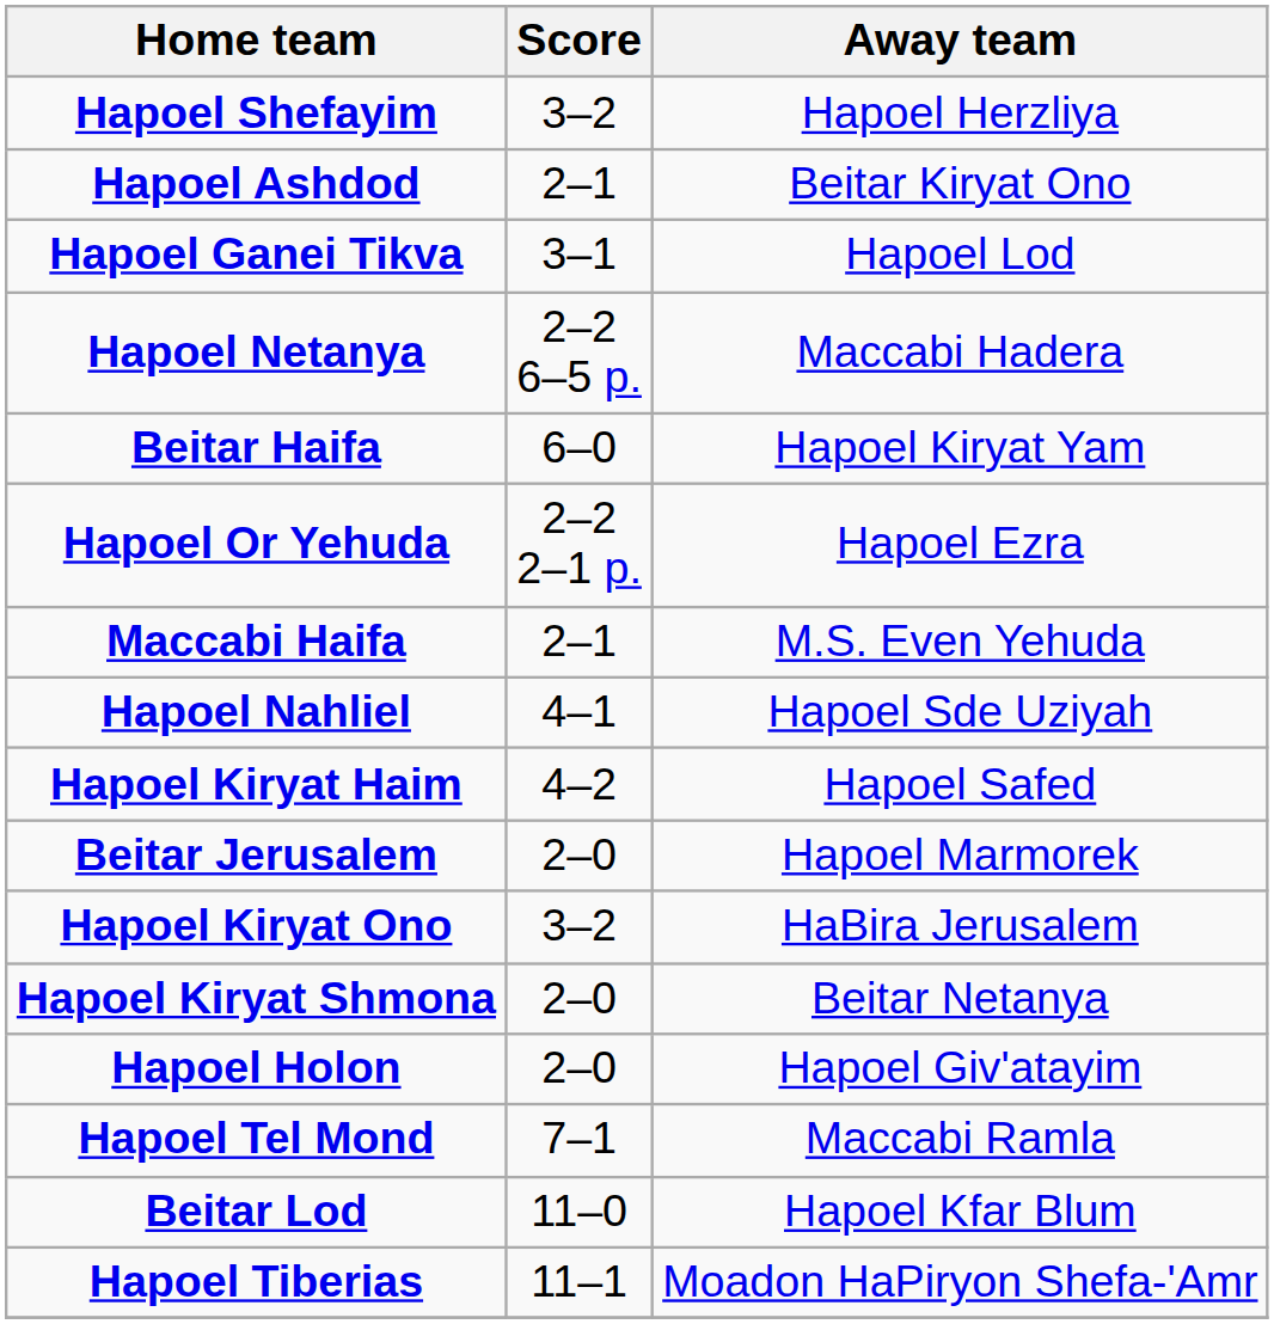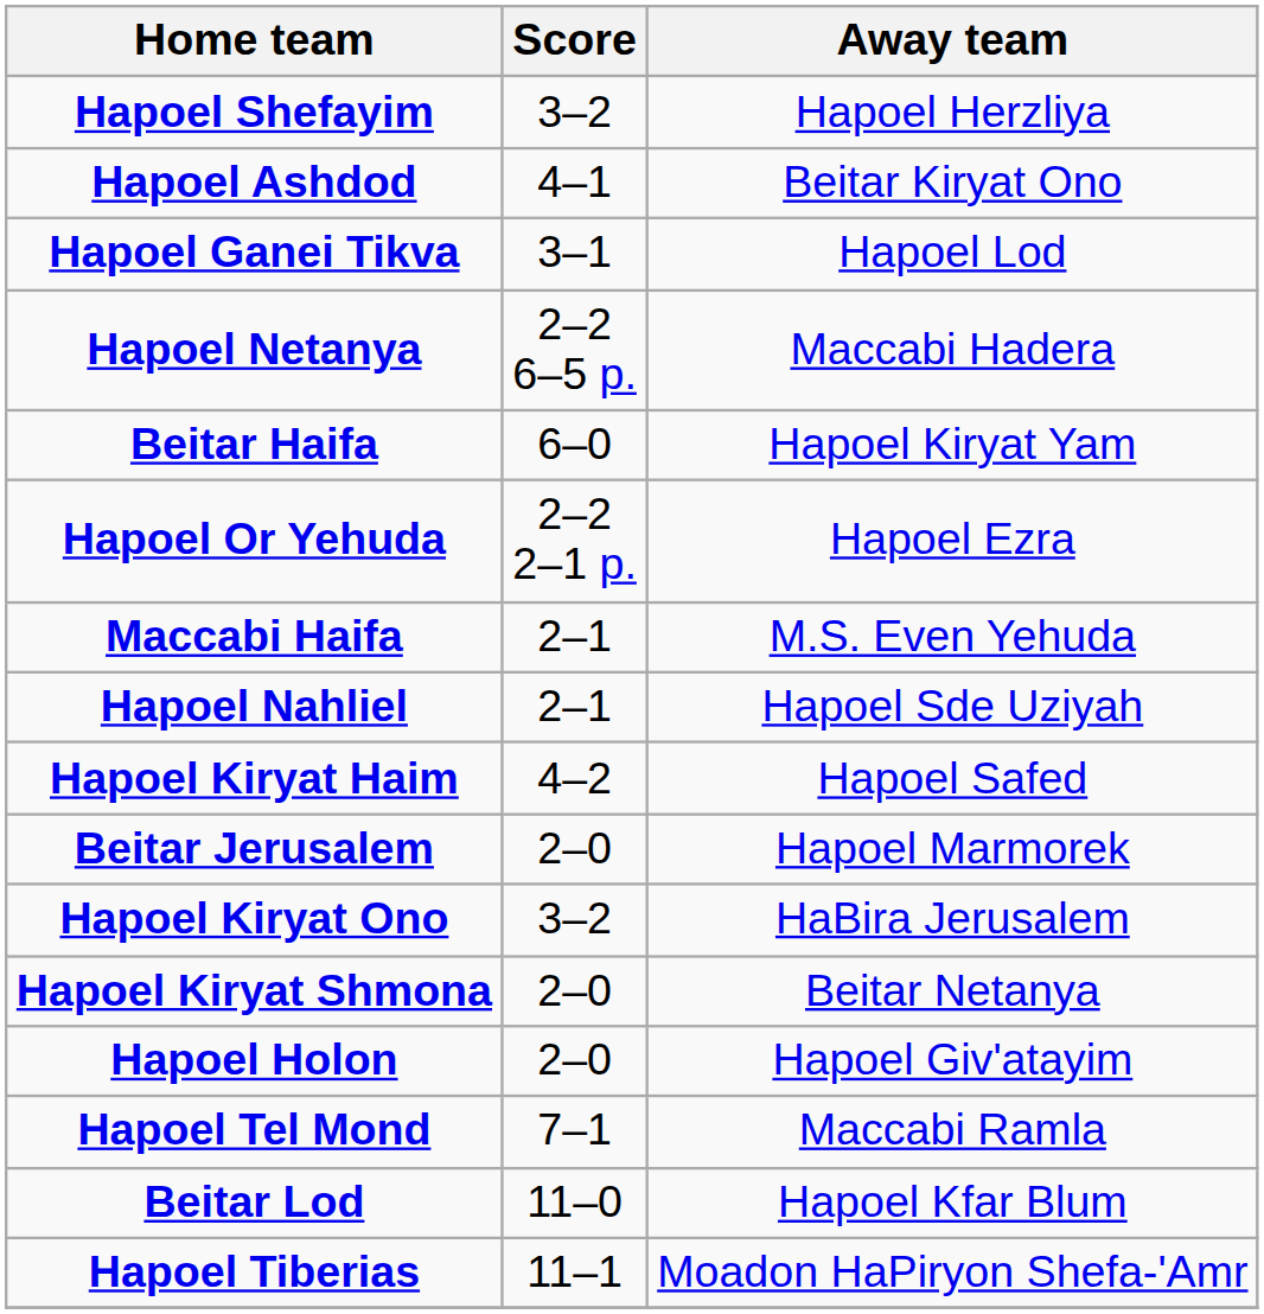 <table class="wikitable" style="text-align:center">
 <tr>
 <th>Home team</th>
 <th>Score</th>
 <th>Away team</th>
 </tr>
 <tr>
 <td><strong><a href='#'>Hapoel Shefayim</a></strong></td>
 <td>3–2</td>
 <td><a href='#'>Hapoel Herzliya</a></td>
 </tr>
 <tr>
 <td><strong><a href='#'>Hapoel Ashdod</a></strong></td>
-<td>2–1</td>
+<td>4–1</td>
 <td><a href='#'>Beitar Kiryat Ono</a></td>
 </tr>
 <tr>
 <td><strong><a href='#'>Hapoel Ganei Tikva</a></strong></td>
 <td>3–1</td>
 <td><a href='#'>Hapoel Lod</a></td>
 </tr>
 <tr>
 <td><strong><a href='#'>Hapoel Netanya</a></strong></td>
 <td>2–2  <br> 6–5 <a href='#'>p.</a></td>
 <td><a href='#'>Maccabi Hadera</a></td>
 </tr>
 <tr>
 <td><strong><a href='#'>Beitar Haifa</a></strong></td>
 <td>6–0</td>
 <td><a href='#'>Hapoel Kiryat Yam</a></td>
 </tr>
 <tr>
 <td><strong><a href='#'>Hapoel Or Yehuda</a></strong></td>
 <td>2–2  <br> 2–1 <a href='#'>p.</a></td>
 <td><a href='#'>Hapoel Ezra</a></td>
 </tr>
 <tr>
 <td><strong><a href='#'>Maccabi Haifa</a></strong></td>
 <td>2–1</td>
 <td><a href='#'>M.S. Even Yehuda</a></td>
 </tr>
 <tr>
 <td><strong><a href='#'>Hapoel Nahliel</a></strong></td>
-<td>4–1</td>
+<td>2–1</td>
 <td><a href='#'>Hapoel Sde Uziyah</a></td>
 </tr>
 <tr>
 <td><strong><a href='#'>Hapoel Kiryat Haim</a></strong></td>
 <td>4–2</td>
 <td><a href='#'>Hapoel Safed</a></td>
 </tr>
 <tr>
 <td><strong><a href='#'>Beitar Jerusalem</a></strong></td>
 <td>2–0</td>
 <td><a href='#'>Hapoel Marmorek</a></td>
 </tr>
 <tr>
 <td><strong><a href='#'>Hapoel Kiryat Ono</a></strong></td>
 <td>3–2</td>
 <td><a href='#'>HaBira Jerusalem</a></td>
 </tr>
 <tr>
 <td><strong><a href='#'>Hapoel Kiryat Shmona</a></strong></td>
 <td>2–0</td>
 <td><a href='#'>Beitar Netanya</a></td>
 </tr>
 <tr>
 <td><strong><a href='#'>Hapoel Holon</a></strong></td>
 <td>2–0</td>
 <td><a href='#'>Hapoel Giv'atayim</a></td>
 </tr>
 <tr>
 <td><strong><a href='#'>Hapoel Tel Mond</a></strong></td>
 <td>7–1</td>
 <td><a href='#'>Maccabi Ramla</a></td>
 </tr>
 <tr>
 <td><strong><a href='#'>Beitar Lod</a></strong></td>
 <td>11–0</td>
 <td><a href='#'>Hapoel Kfar Blum</a></td>
 </tr>
 <tr>
 <td><strong><a href='#'>Hapoel Tiberias</a></strong></td>
 <td>11–1</td>
 <td><a href='#'>Moadon HaPiryon Shefa-'Amr</a></td>
 </tr>
 <tr>
 </tr>
 </table>
